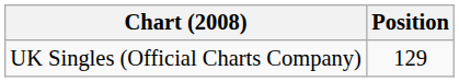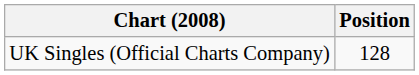 <table class="wikitable">
 <tr>
 <th>Chart (2008)</th>
 <th>Position</th>
 </tr>
 <tr>
 <td>UK Singles (Official Charts Company)</td>
-<td align="center">129</td>
+<td align="center">128</td>
 </tr>
 </table>
